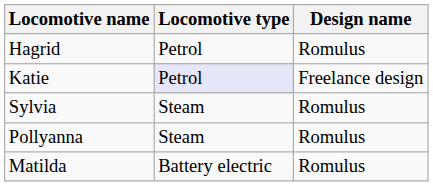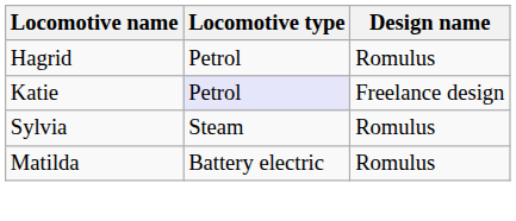 <table class="wikitable">
 <tr>
 <th>Locomotive name</th>
 <th>Locomotive type</th>
 <th>Design name</th>
 </tr>
 <tr>
 <td>Hagrid</td>
 <td>Petrol</td>
 <td>Romulus</td>
 </tr>
 <tr>
 <td>Katie</td>
 <td style="background: lavender;">Petrol</td>
 <td>Freelance design</td>
 </tr>
 <tr>
 <td>Sylvia</td>
 <td>Steam</td>
 <td>Romulus</td>
 </tr>
 <tr>
-<td>Pollyanna</td>
-<td>Steam</td>
-<td>Romulus</td>
-</tr>
-<tr>
 <td>Matilda</td>
 <td>Battery electric</td>
 <td>Romulus</td>
 </tr>
 </table>
